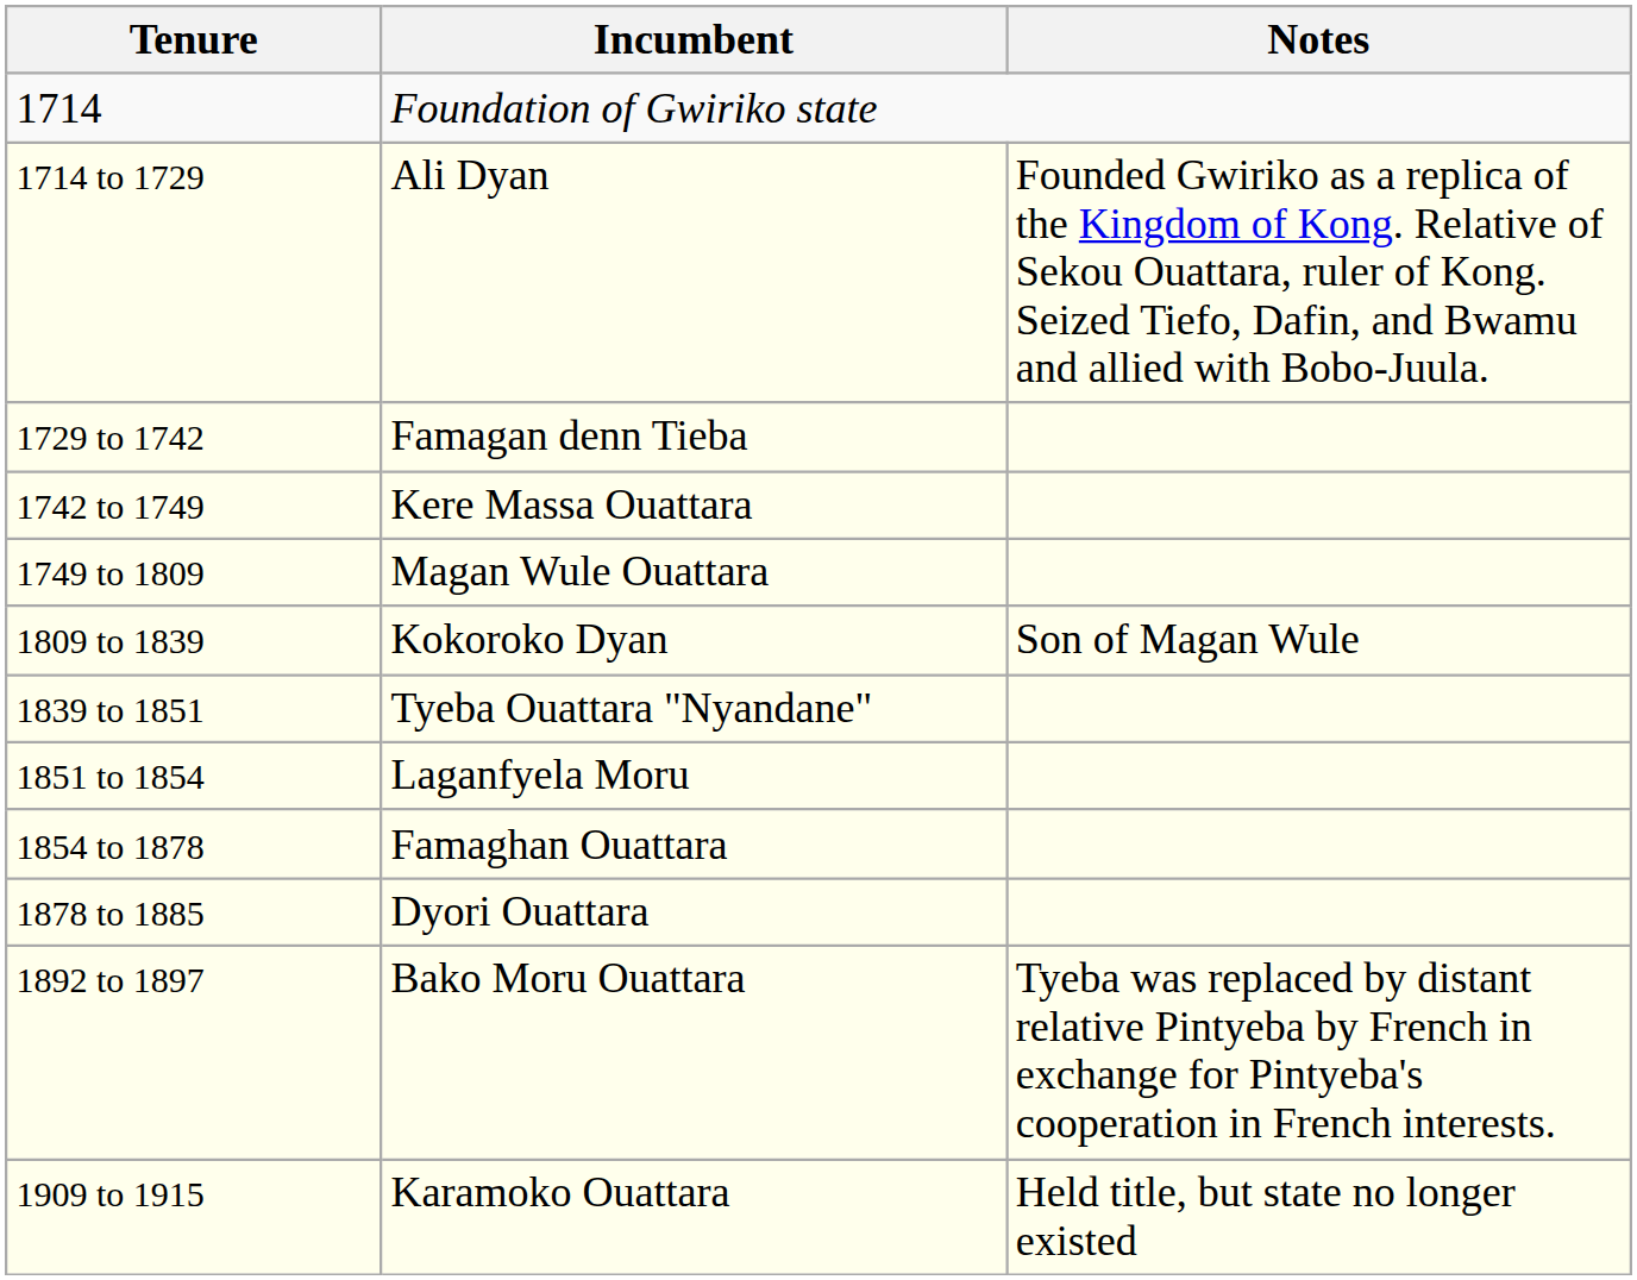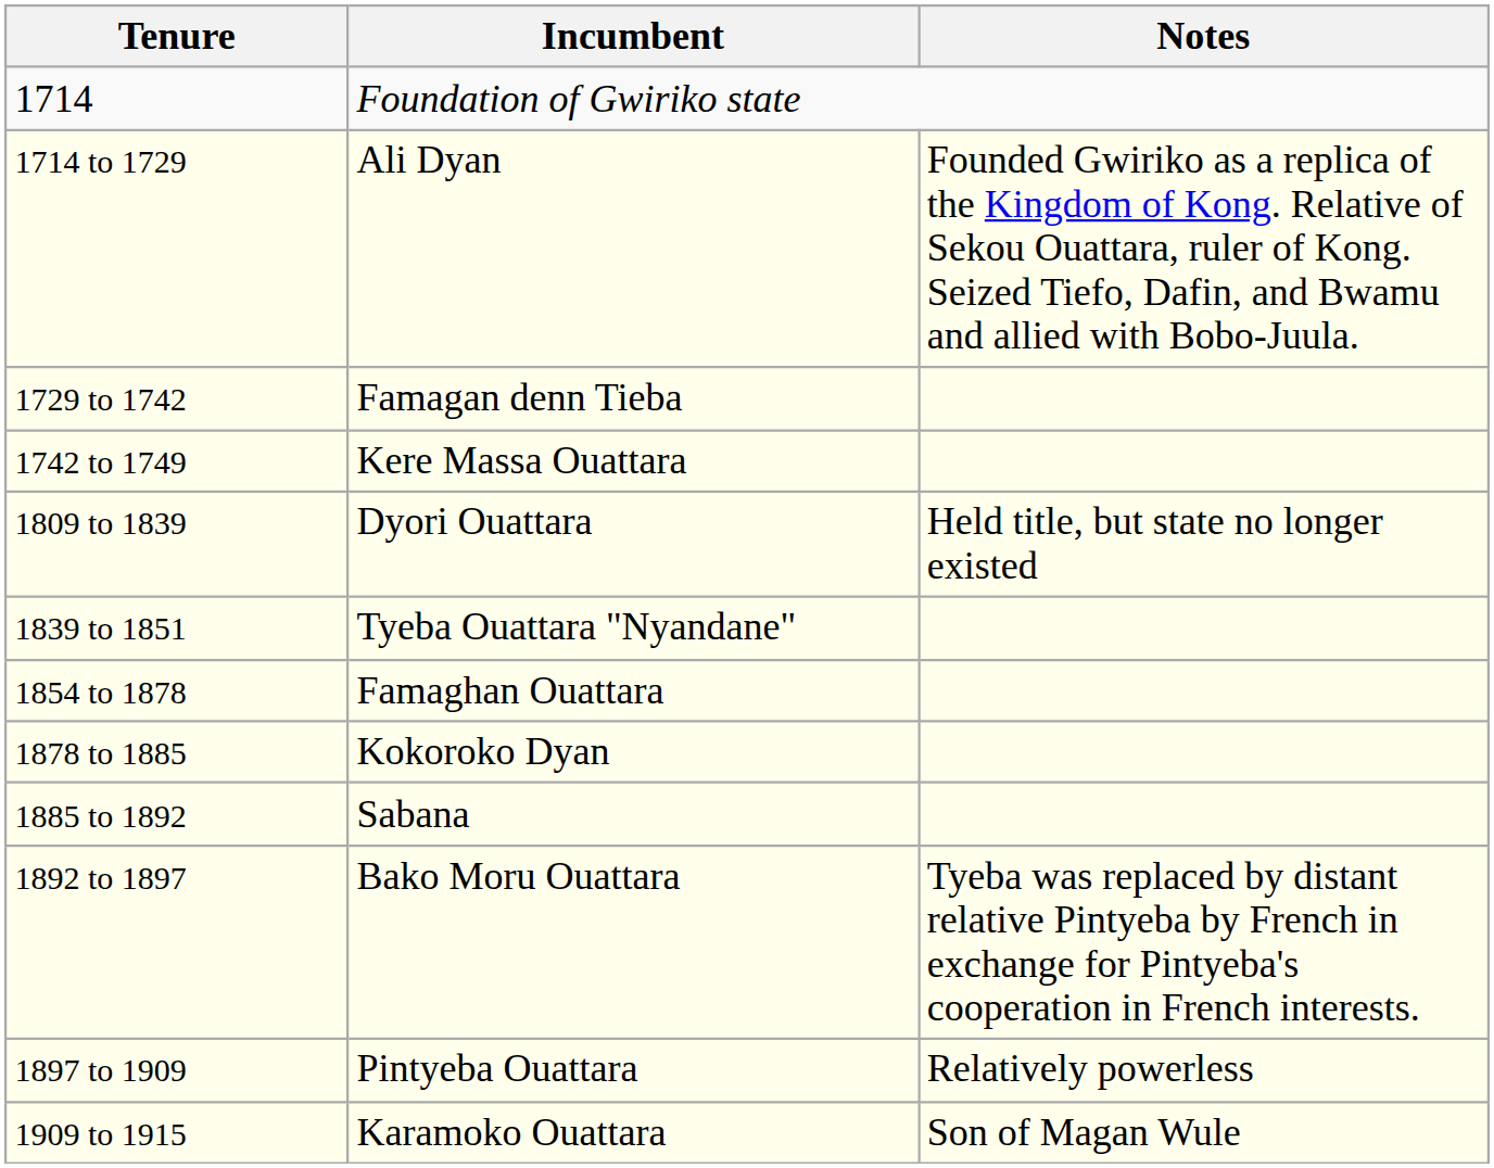 <table class="wikitable">
 <tr align=left>
 <th width="18%">Tenure</th>
 <th width="30%">Incumbent</th>
 <th width="30%">Notes</th>
 </tr>
 <tr valign=top>
 <td>1714</td>
 <td colspan="2"><em>Foundation of Gwiriko state</em></td>
 </tr>
 <tr valign=top bgcolor="#ffffec">
 <td><small>1714 to 1729</small></td>
 <td>Ali Dyan</td>
 <td>Founded Gwiriko as a replica of the <a href='#'>Kingdom of Kong</a>. Relative of Sekou Ouattara, ruler of Kong. Seized Tiefo, Dafin, and Bwamu and allied with Bobo-Juula.</td>
 </tr>
 <tr valign=top bgcolor="#ffffec">
 <td><small>1729 to 1742</small></td>
 <td>Famagan denn Tieba</td>
 <td> </td>
 </tr>
 <tr valign=top bgcolor="#ffffec">
 <td><small>1742 to 1749</small></td>
 <td>Kere Massa Ouattara</td>
 <td> </td>
 </tr>
 <tr valign=top bgcolor="#ffffec">
-<td><small>1749 to 1809</small></td>
-<td>Magan Wule Ouattara</td>
-<td> </td>
-</tr>
-<tr valign=top bgcolor="#ffffec">
 <td><small>1809 to 1839</small></td>
-<td>Kokoroko Dyan</td>
-<td>Son of Magan Wule</td>
+<td>Dyori Ouattara</td>
+<td>Held title, but state no longer existed</td>
 </tr>
 <tr valign=top bgcolor="#ffffec">
 <td><small>1839 to 1851</small></td>
 <td>Tyeba Ouattara "Nyandane"</td>
-<td> </td>
-</tr>
-<tr valign=top bgcolor="#ffffec">
-<td><small>1851 to 1854</small></td>
-<td>Laganfyela Moru</td>
 <td> </td>
 </tr>
 <tr valign=top bgcolor="#ffffec">
 <td><small>1854 to 1878</small></td>
 <td>Famaghan Ouattara</td>
 <td> </td>
 </tr>
 <tr valign=top bgcolor="#ffffec">
 <td><small>1878 to 1885</small></td>
-<td>Dyori Ouattara</td>
+<td>Kokoroko Dyan</td>
+<td> </td>
+</tr>
+<tr valign=top bgcolor="#ffffec">
+<td><small>1885 to 1892</small></td>
+<td>Sabana</td>
 <td> </td>
 </tr>
 <tr valign=top bgcolor="#ffffec">
 <td><small>1892 to 1897</small></td>
 <td>Bako Moru Ouattara</td>
 <td>Tyeba was replaced by distant relative Pintyeba by French in exchange for Pintyeba's cooperation in French interests.</td>
 </tr>
 <tr valign=top bgcolor="#ffffec">
+<td><small>1897 to 1909</small></td>
+<td>Pintyeba Ouattara</td>
+<td>Relatively powerless</td>
+</tr>
+<tr valign=top bgcolor="#ffffec">
 <td><small>1909 to 1915</small></td>
 <td>Karamoko Ouattara</td>
-<td>Held title, but state no longer existed</td>
+<td>Son of Magan Wule</td>
 </tr>
 </table>
